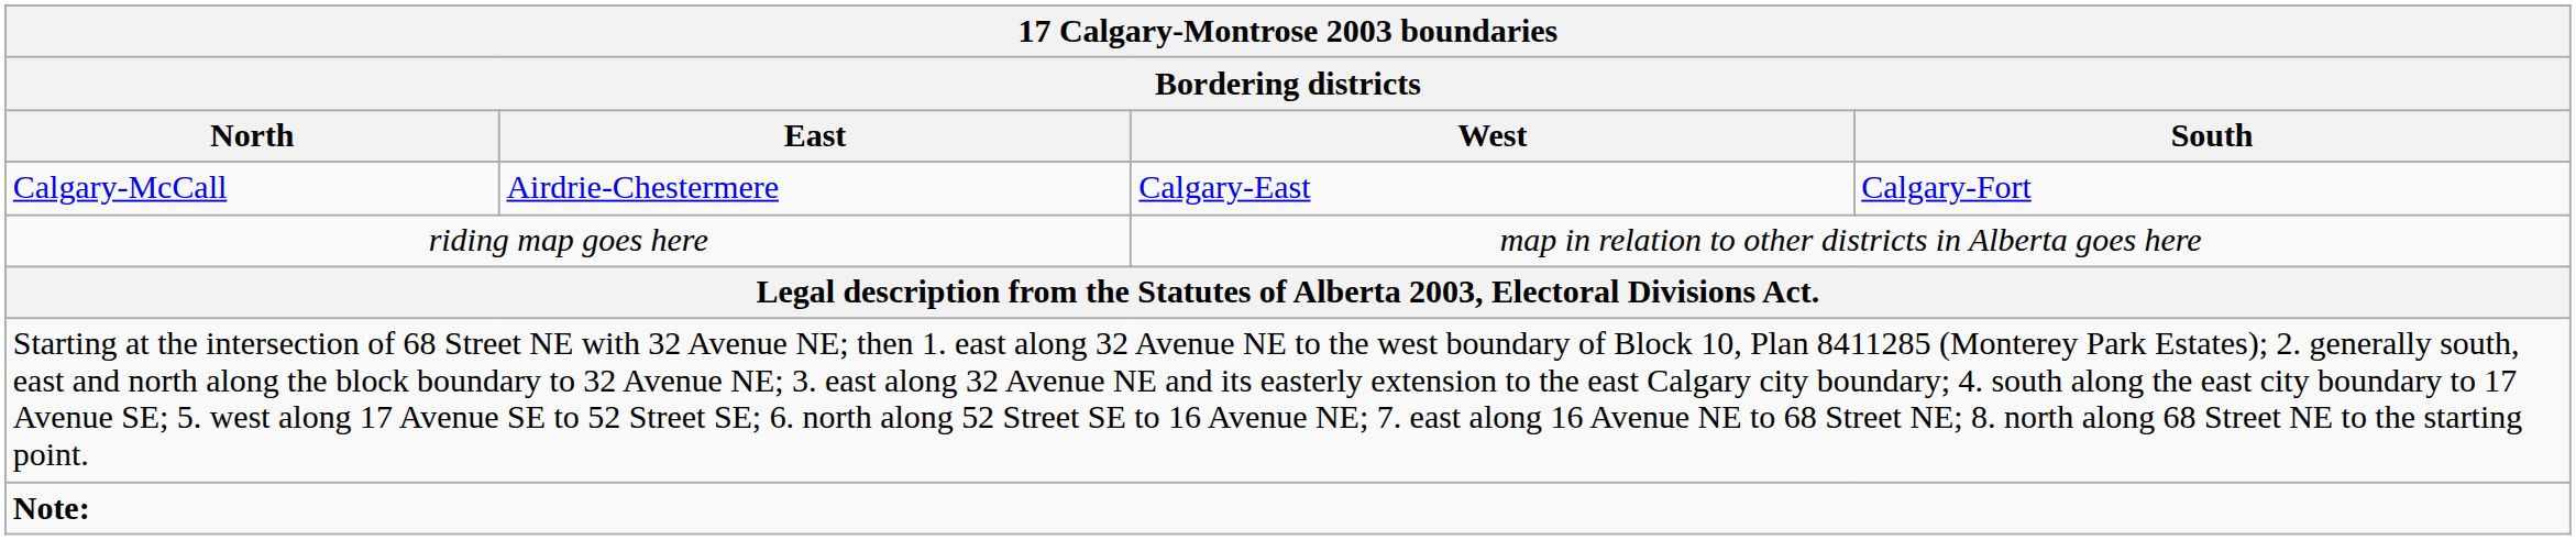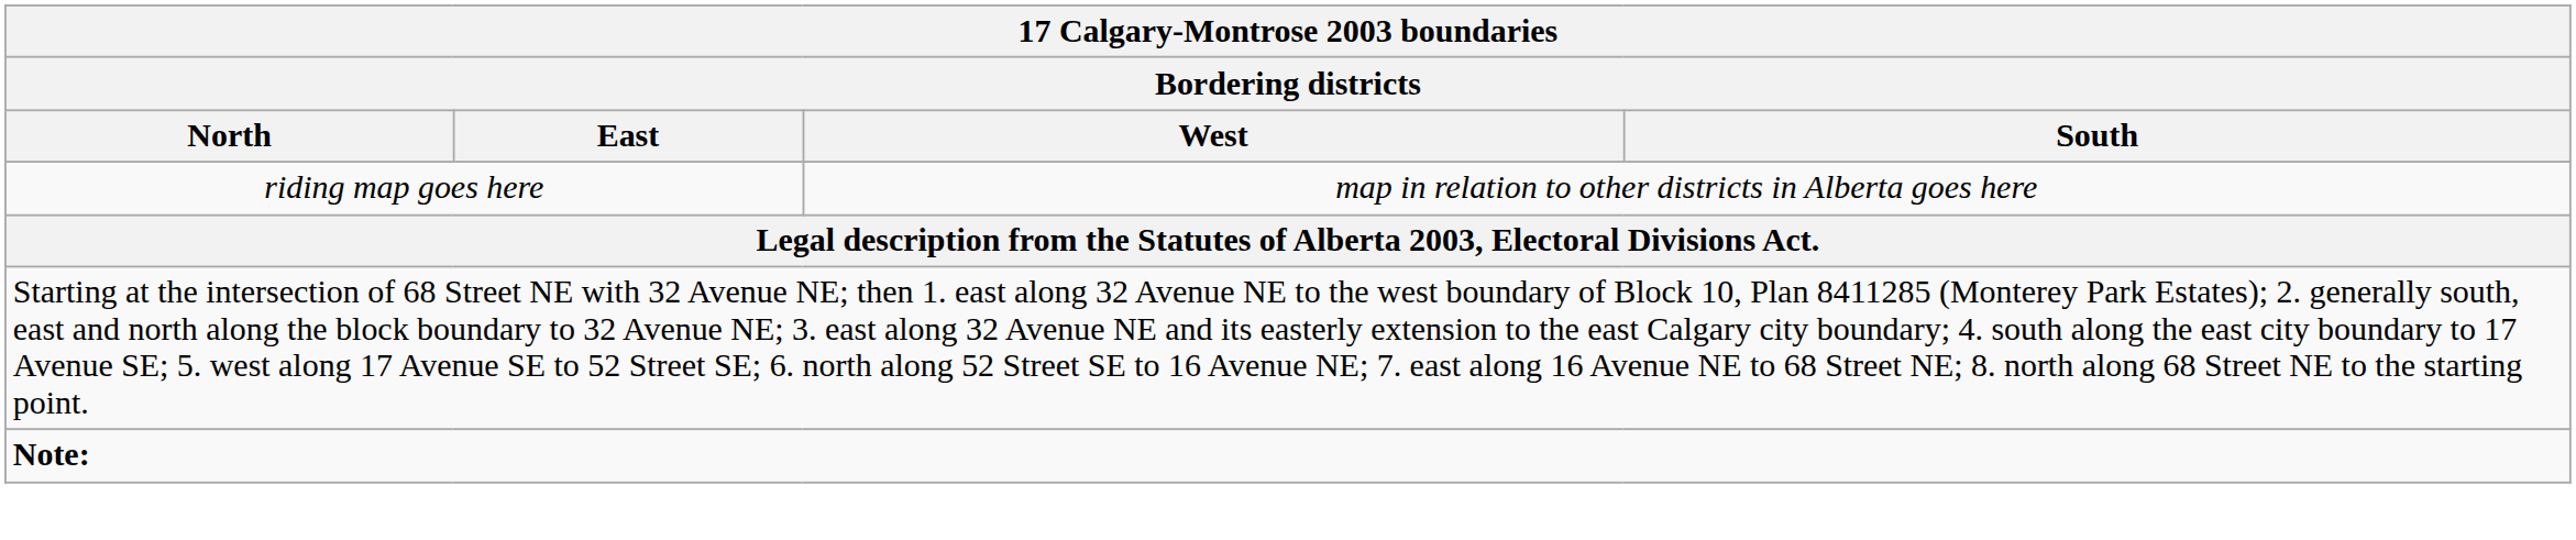 <table class="wikitable collapsible collapsed">
 <tr>
 <th colspan=4>17 Calgary-Montrose 2003 boundaries</th>
 </tr>
 <tr>
 <th colspan=4>Bordering districts</th>
 </tr>
 <tr>
 <th>North</th>
 <th>East</th>
 <th>West</th>
 <th>South</th>
-</tr>
-<tr>
-<td><a href='#'>Calgary-McCall</a></td>
-<td><a href='#'>Airdrie-Chestermere</a></td>
-<td><a href='#'>Calgary-East</a></td>
-<td><a href='#'>Calgary-Fort</a></td>
 </tr>
 <tr>
 <td colspan=2 align=center><em>riding map goes here</em></td>
 <td colspan=2 align=center><em>map in relation to other districts in Alberta goes here</em></td>
 </tr>
 <tr>
 <th colspan=4>Legal description from the Statutes of Alberta 2003, Electoral Divisions Act.</th>
 </tr>
 <tr>
 <td colspan=4>Starting at the intersection of 68 Street NE with 32 Avenue NE; then 1. east along 32 Avenue NE to the west boundary of Block 10, Plan 8411285 (Monterey Park Estates); 2. generally south, east and north along the block boundary to 32 Avenue NE; 3. east along 32 Avenue NE and its easterly extension to the east Calgary city boundary; 4. south along the east city boundary to 17 Avenue SE; 5. west along 17 Avenue SE to 52 Street SE; 6. north along 52 Street SE to 16 Avenue NE; 7. east along 16 Avenue NE to 68 Street NE; 8. north along 68 Street NE to the starting point.</td>
 </tr>
 <tr>
 <td colspan=4><strong>Note:</strong></td>
 </tr>
 </table>
